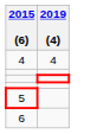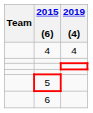 <table class="wikitable">
 <tr align=center>
+<th>Team</th>
 <th><a href='#'>2015</a><br><br>(6)</th>
 <th><a href='#'>2019</a><br><br>(4)</th>
 </tr>
 <tr align=center>
+<td align=left></td>
 <td>4</td>
 <td>4</td>
 </tr>
 <tr align=center>
+<td align=left></td>
 <td></td>
 <td></td>
 </tr>
 <tr align=center>
+<td align=left></td>
 <td></td>
 <td style="border: 3px solid red"></td>
 </tr>
 <tr align=center>
+<td align=left></td>
 <td></td>
 <td></td>
 </tr>
 <tr align=center>
+<td align=left></td>
 <td style="border: 3px solid red">5</td>
 <td></td>
 </tr>
 <tr align=center>
+<td align=left></td>
 <td>6</td>
 <td></td>
 </tr>
 </table>
